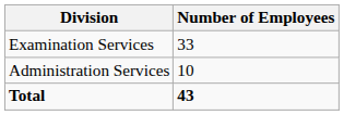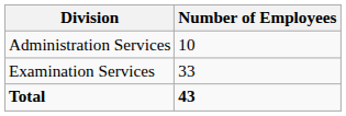 <table border="1" cellspacing="0" cellpadding="5" style="border-collapse:collapse;" class="wikitable">
 <tr>
 <th>Division</th>
 <th>Number of Employees</th>
 </tr>
 <tr>
+<td>Administration Services</td>
+<td>10</td>
+</tr>
+<tr>
 <td>Examination Services</td>
 <td>33</td>
-</tr>
-<tr>
-<td>Administration Services</td>
-<td>10</td>
 </tr>
 <tr>
 <td><strong>Total</strong></td>
 <td><strong>43</strong></td>
 </tr>
 </table>
